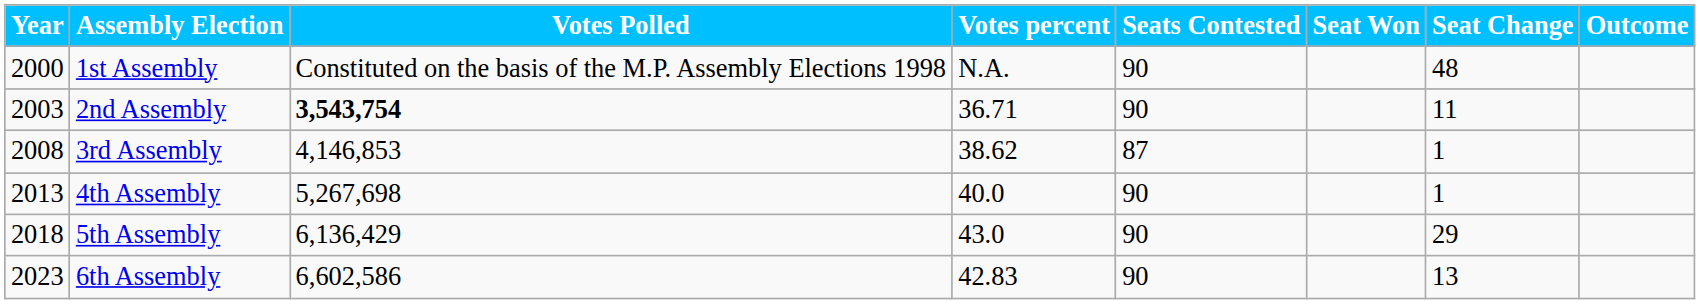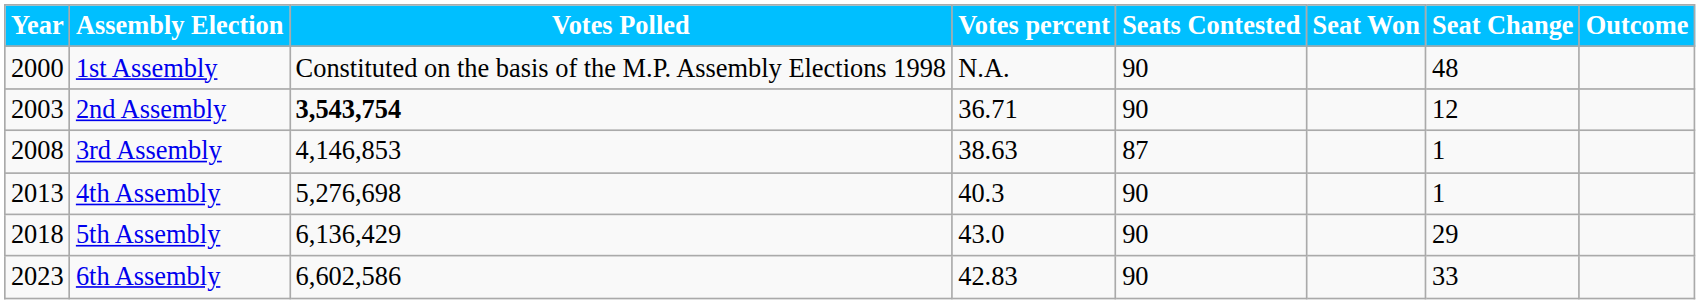 <table class="wikitable">
 <tr>
 <th style="background-color:#00BFFF; color:white">Year</th>
 <th style="background-color:#00BFFF; color:white">Assembly Election</th>
 <th style="background-color:#00BFFF; color:white">Votes Polled</th>
 <th style="background-color:#00BFFF; color:white">Votes percent</th>
 <th style="background-color:#00BFFF; color:white">Seats Contested</th>
 <th style="background-color:#00BFFF; color:white">Seat Won</th>
 <th style="background-color:#00BFFF; color:white">Seat Change</th>
 <th style="background-color:#00BFFF; color:white">Outcome</th>
 </tr>
 <tr>
 <td>2000</td>
 <td><a href='#'>1st Assembly</a></td>
 <td>Constituted on the basis of the M.P. Assembly Elections 1998</td>
 <td>N.A.</td>
 <td>90</td>
 <td></td>
 <td> 48</td>
 <td></td>
 </tr>
 <tr>
 <td>2003</td>
 <td><a href='#'>2nd Assembly</a></td>
 <td><strong>3,543,754</strong></td>
 <td>36.71</td>
 <td>90</td>
 <td></td>
-<td> 11</td>
+<td> 12</td>
 <td></td>
 </tr>
 <tr>
 <td>2008</td>
 <td><a href='#'>3rd Assembly</a></td>
 <td>4,146,853</td>
-<td>38.62</td>
+<td>38.63</td>
 <td>87</td>
 <td></td>
 <td> 1</td>
 <td></td>
 </tr>
 <tr>
 <td>2013</td>
 <td><a href='#'>4th Assembly</a></td>
-<td>5,267,698</td>
-<td>40.0</td>
+<td>5,276,698</td>
+<td>40.3</td>
 <td>90</td>
 <td></td>
 <td> 1</td>
 <td></td>
 </tr>
 <tr>
 <td>2018</td>
 <td><a href='#'>5th Assembly</a></td>
 <td>6,136,429</td>
 <td>43.0</td>
 <td>90</td>
 <td></td>
 <td> 29</td>
 <td></td>
 </tr>
 <tr>
 <td>2023</td>
 <td><a href='#'>6th Assembly</a></td>
 <td>6,602,586</td>
 <td>42.83</td>
 <td>90</td>
 <td></td>
-<td> 13</td>
+<td> 33</td>
 <td></td>
 </tr>
 </table>
